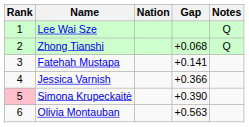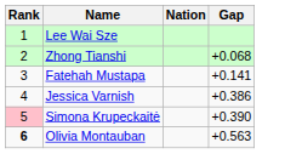 <table class="wikitable sortable" style="text-align:center">
 <tr>
 <th>Rank</th>
 <th>Name</th>
 <th>Nation</th>
 <th>Gap</th>
-<th>Notes</th>
 </tr>
 <tr bgcolor=ccffcc>
 <td>1</td>
 <td align=left><a href='#'>Lee Wai Sze</a></td>
 <td align=left></td>
 <td></td>
-<td>Q</td>
 </tr>
 <tr bgcolor=ccffcc>
 <td>2</td>
 <td align=left><a href='#'>Zhong Tianshi</a></td>
 <td align=left></td>
 <td>+0.068</td>
-<td>Q</td>
 </tr>
 <tr>
 <td>3</td>
 <td align=left><a href='#'>Fatehah Mustapa</a></td>
 <td align=left></td>
 <td>+0.141</td>
-<td></td>
 </tr>
 <tr>
 <td>4</td>
 <td align=left><a href='#'>Jessica Varnish</a></td>
 <td align=left></td>
-<td>+0.366</td>
-<td></td>
+<td>+0.386</td>
 </tr>
 <tr>
 <td style="background: pink;">5</td>
 <td align=left><a href='#'>Simona Krupeckaitė</a></td>
 <td align=left></td>
 <td>+0.390</td>
-<td></td>
 </tr>
 <tr>
-<td>6</td>
+<td><strong>6</strong></td>
 <td align=left><a href='#'>Olivia Montauban</a></td>
 <td align=left></td>
 <td>+0.563</td>
-<td></td>
 </tr>
 </table>
